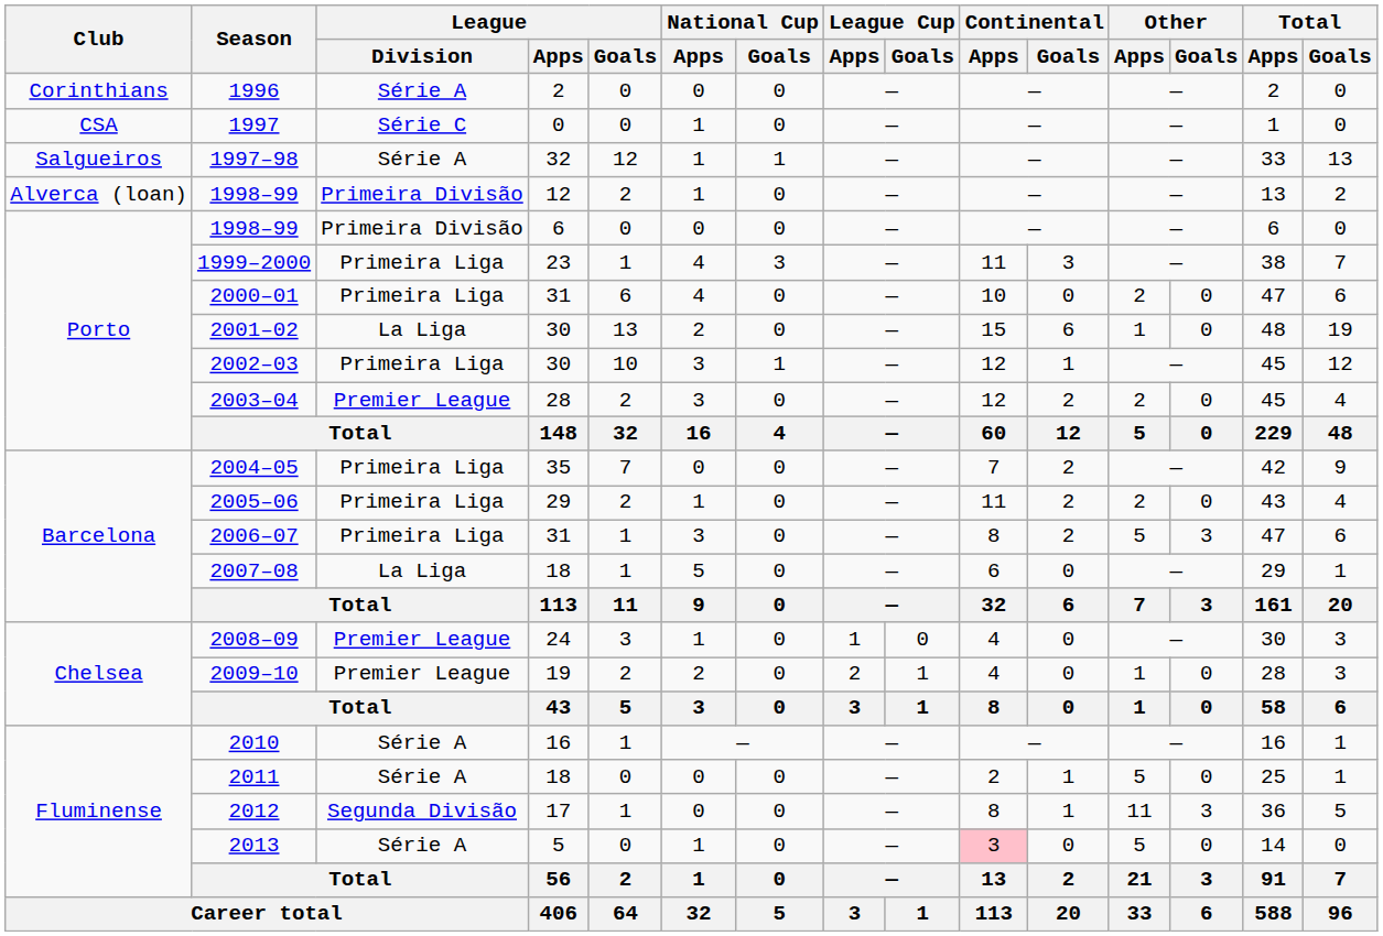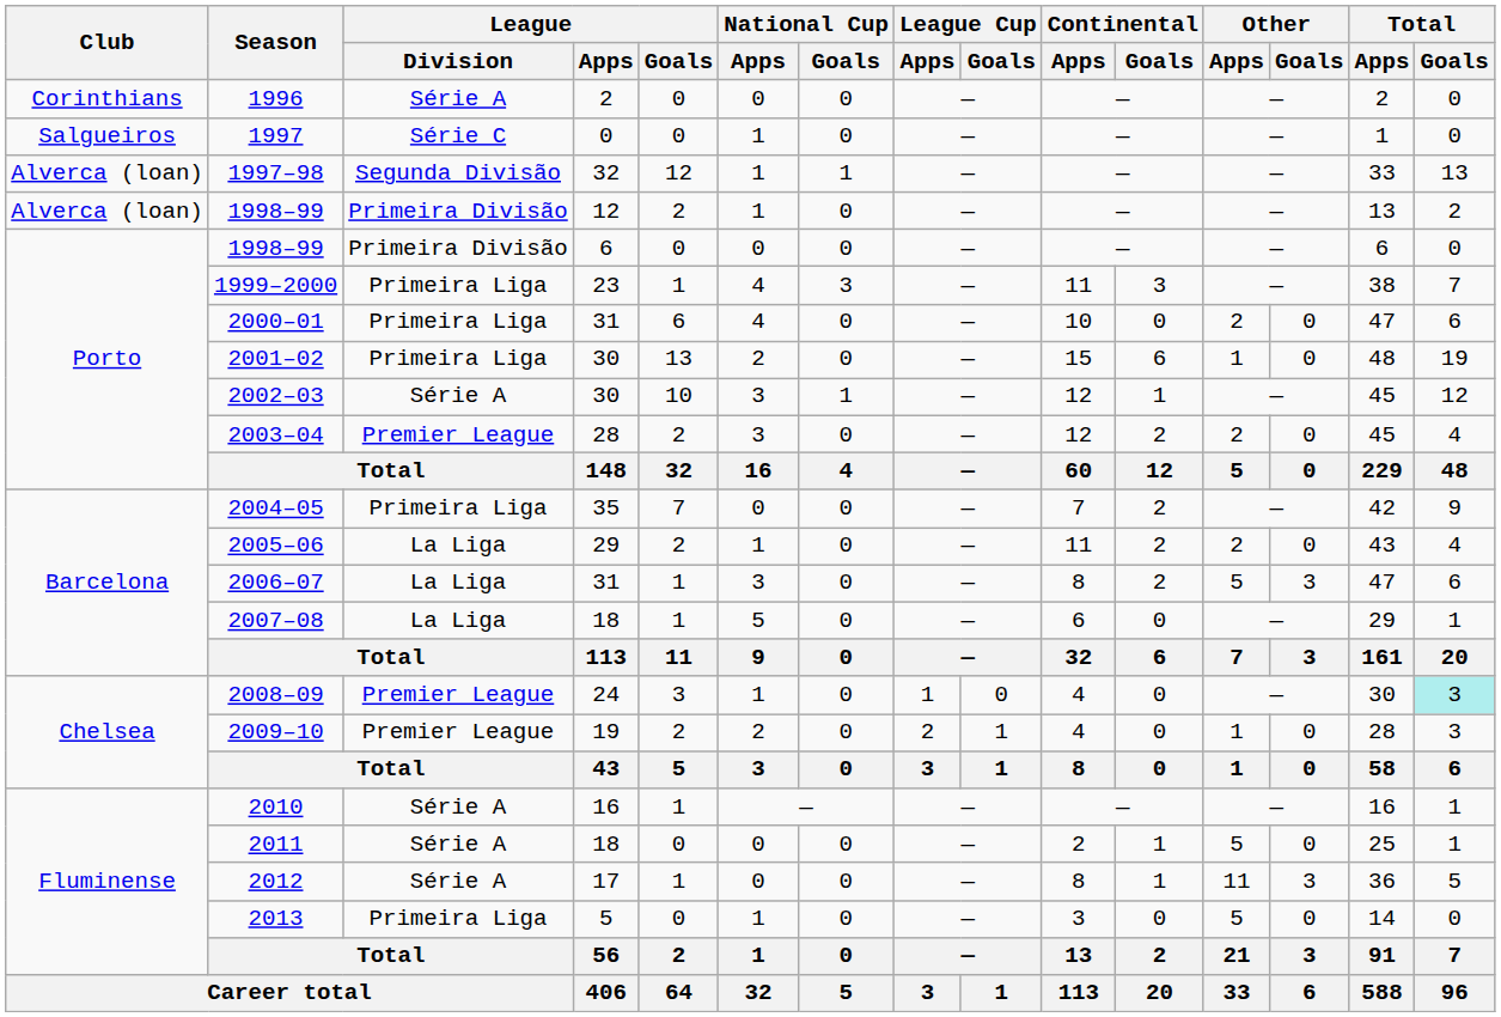 <table class="wikitable" style="text-align: center">
 <tr>
 <th rowspan="2">Club</th>
 <th rowspan="2">Season</th>
 <th colspan="3">League</th>
 <th colspan="2">National Cup</th>
 <th colspan="2">League Cup</th>
 <th colspan="2">Continental</th>
 <th colspan="2">Other</th>
 <th colspan="2">Total</th>
 </tr>
 <tr>
 <th>Division</th>
 <th>Apps</th>
 <th>Goals</th>
 <th>Apps</th>
 <th>Goals</th>
 <th>Apps</th>
 <th>Goals</th>
 <th>Apps</th>
 <th>Goals</th>
 <th>Apps</th>
 <th>Goals</th>
 <th>Apps</th>
 <th>Goals</th>
 </tr>
 <tr>
 <td><a href='#'>Corinthians</a></td>
 <td><a href='#'>1996</a></td>
 <td><a href='#'>Série A</a></td>
 <td>2</td>
 <td>0</td>
 <td>0</td>
 <td>0</td>
 <td colspan="2">—</td>
 <td colspan="2">—</td>
 <td colspan="2">—</td>
 <td>2</td>
 <td>0</td>
 </tr>
 <tr>
-<td><a href='#'>CSA</a></td>
+<td><a href='#'>Salgueiros</a></td>
 <td><a href='#'>1997</a></td>
 <td><a href='#'>Série C</a></td>
 <td>0</td>
 <td>0</td>
 <td>1</td>
 <td>0</td>
 <td colspan="2">—</td>
 <td colspan="2">—</td>
 <td colspan="2">—</td>
 <td>1</td>
 <td>0</td>
 </tr>
 <tr>
-<td><a href='#'>Salgueiros</a></td>
+<td><a href='#'>Alverca</a> (loan)</td>
 <td><a href='#'>1997–98</a></td>
-<td>Série A</td>
+<td><a href='#'>Segunda Divisão</a></td>
 <td>32</td>
 <td>12</td>
 <td>1</td>
 <td>1</td>
 <td colspan="2">—</td>
 <td colspan="2">—</td>
 <td colspan="2">—</td>
 <td>33</td>
 <td>13</td>
 </tr>
 <tr>
 <td><a href='#'>Alverca</a> (loan)</td>
 <td><a href='#'>1998–99</a></td>
 <td><a href='#'>Primeira Divisão</a></td>
 <td>12</td>
 <td>2</td>
 <td>1</td>
 <td>0</td>
 <td colspan="2">—</td>
 <td colspan="2">—</td>
 <td colspan="2">—</td>
 <td>13</td>
 <td>2</td>
 </tr>
 <tr>
 <td rowspan="7"><a href='#'>Porto</a></td>
 <td><a href='#'>1998–99</a></td>
 <td>Primeira Divisão</td>
 <td>6</td>
 <td>0</td>
 <td>0</td>
 <td>0</td>
 <td colspan="2">—</td>
 <td colspan="2">—</td>
 <td colspan="2">—</td>
 <td>6</td>
 <td>0</td>
 </tr>
 <tr>
 <td><a href='#'>1999–2000</a></td>
 <td>Primeira Liga</td>
 <td>23</td>
 <td>1</td>
 <td>4</td>
 <td>3</td>
 <td colspan="2">—</td>
 <td>11</td>
 <td>3</td>
 <td colspan="2">—</td>
 <td>38</td>
 <td>7</td>
 </tr>
 <tr>
 <td><a href='#'>2000–01</a></td>
 <td>Primeira Liga</td>
 <td>31</td>
 <td>6</td>
 <td>4</td>
 <td>0</td>
 <td colspan="2">—</td>
 <td>10</td>
 <td>0</td>
 <td>2</td>
 <td>0</td>
 <td>47</td>
 <td>6</td>
 </tr>
 <tr>
 <td><a href='#'>2001–02</a></td>
-<td>La Liga</td>
+<td>Primeira Liga</td>
 <td>30</td>
 <td>13</td>
 <td>2</td>
 <td>0</td>
 <td colspan="2">—</td>
 <td>15</td>
 <td>6</td>
 <td>1</td>
 <td>0</td>
 <td>48</td>
 <td>19</td>
 </tr>
 <tr>
 <td><a href='#'>2002–03</a></td>
-<td>Primeira Liga</td>
+<td>Série A</td>
 <td>30</td>
 <td>10</td>
 <td>3</td>
 <td>1</td>
 <td colspan="2">—</td>
 <td>12</td>
 <td>1</td>
 <td colspan="2">—</td>
 <td>45</td>
 <td>12</td>
 </tr>
 <tr>
 <td><a href='#'>2003–04</a></td>
 <td><a href='#'>Premier League</a></td>
 <td>28</td>
 <td>2</td>
 <td>3</td>
 <td>0</td>
 <td colspan="2">—</td>
 <td>12</td>
 <td>2</td>
 <td>2</td>
 <td>0</td>
 <td>45</td>
 <td>4</td>
 </tr>
 <tr>
 <th colspan="2">Total</th>
 <th>148</th>
 <th>32</th>
 <th>16</th>
 <th>4</th>
 <th colspan="2">—</th>
 <th>60</th>
 <th>12</th>
 <th>5</th>
 <th>0</th>
 <th>229</th>
 <th>48</th>
 </tr>
 <tr>
 <td rowspan="5"><a href='#'>Barcelona</a></td>
 <td><a href='#'>2004–05</a></td>
 <td>Primeira Liga</td>
 <td>35</td>
 <td>7</td>
 <td>0</td>
 <td>0</td>
 <td colspan="2">—</td>
 <td>7</td>
 <td>2</td>
 <td colspan="2">—</td>
 <td>42</td>
 <td>9</td>
 </tr>
 <tr>
 <td><a href='#'>2005–06</a></td>
-<td>Primeira Liga</td>
+<td>La Liga</td>
 <td>29</td>
 <td>2</td>
 <td>1</td>
 <td>0</td>
 <td colspan="2">—</td>
 <td>11</td>
 <td>2</td>
 <td>2</td>
 <td>0</td>
 <td>43</td>
 <td>4</td>
 </tr>
 <tr>
 <td><a href='#'>2006–07</a></td>
-<td>Primeira Liga</td>
+<td>La Liga</td>
 <td>31</td>
 <td>1</td>
 <td>3</td>
 <td>0</td>
 <td colspan="2">—</td>
 <td>8</td>
 <td>2</td>
 <td>5</td>
 <td>3</td>
 <td>47</td>
 <td>6</td>
 </tr>
 <tr>
 <td><a href='#'>2007–08</a></td>
 <td>La Liga</td>
 <td>18</td>
 <td>1</td>
 <td>5</td>
 <td>0</td>
 <td colspan="2">—</td>
 <td>6</td>
 <td>0</td>
 <td colspan="2">—</td>
 <td>29</td>
 <td>1</td>
 </tr>
 <tr>
 <th colspan="2">Total</th>
 <th>113</th>
 <th>11</th>
 <th>9</th>
 <th>0</th>
 <th colspan="2">—</th>
 <th>32</th>
 <th>6</th>
 <th>7</th>
 <th>3</th>
 <th>161</th>
 <th>20</th>
 </tr>
 <tr>
 <td rowspan="3"><a href='#'>Chelsea</a></td>
 <td><a href='#'>2008–09</a></td>
 <td><a href='#'>Premier League</a></td>
 <td>24</td>
 <td>3</td>
 <td>1</td>
 <td>0</td>
 <td>1</td>
 <td>0</td>
 <td>4</td>
 <td>0</td>
 <td colspan="2">—</td>
 <td>30</td>
-<td>3</td>
+<td style="background: paleturquoise;">3</td>
 </tr>
 <tr>
 <td><a href='#'>2009–10</a></td>
 <td>Premier League</td>
 <td>19</td>
 <td>2</td>
 <td>2</td>
 <td>0</td>
 <td>2</td>
 <td>1</td>
 <td>4</td>
 <td>0</td>
 <td>1</td>
 <td>0</td>
 <td>28</td>
 <td>3</td>
 </tr>
 <tr>
 <th colspan="2">Total</th>
 <th>43</th>
 <th>5</th>
 <th>3</th>
 <th>0</th>
 <th>3</th>
 <th>1</th>
 <th>8</th>
 <th>0</th>
 <th>1</th>
 <th>0</th>
 <th>58</th>
 <th>6</th>
 </tr>
 <tr>
 <td rowspan="5"><a href='#'>Fluminense</a></td>
 <td><a href='#'>2010</a></td>
 <td>Série A</td>
 <td>16</td>
 <td>1</td>
 <td colspan="2">—</td>
 <td colspan="2">—</td>
 <td colspan="2">—</td>
 <td colspan="2">—</td>
 <td>16</td>
 <td>1</td>
 </tr>
 <tr>
 <td><a href='#'>2011</a></td>
 <td>Série A</td>
 <td>18</td>
 <td>0</td>
 <td>0</td>
 <td>0</td>
 <td colspan="2">—</td>
 <td>2</td>
 <td>1</td>
 <td>5</td>
 <td>0</td>
 <td>25</td>
 <td>1</td>
 </tr>
 <tr>
 <td><a href='#'>2012</a></td>
-<td><a href='#'>Segunda Divisão</a></td>
+<td>Série A</td>
 <td>17</td>
 <td>1</td>
 <td>0</td>
 <td>0</td>
 <td colspan="2">—</td>
 <td>8</td>
 <td>1</td>
 <td>11</td>
 <td>3</td>
 <td>36</td>
 <td>5</td>
 </tr>
 <tr>
 <td><a href='#'>2013</a></td>
-<td>Série A</td>
+<td>Primeira Liga</td>
 <td>5</td>
 <td>0</td>
 <td>1</td>
 <td>0</td>
 <td colspan="2">—</td>
-<td style="background: pink;">3</td>
+<td>3</td>
 <td>0</td>
 <td>5</td>
 <td>0</td>
 <td>14</td>
 <td>0</td>
 </tr>
 <tr>
 <th colspan="2">Total</th>
 <th>56</th>
 <th>2</th>
 <th>1</th>
 <th>0</th>
 <th colspan="2">—</th>
 <th>13</th>
 <th>2</th>
 <th>21</th>
 <th>3</th>
 <th>91</th>
 <th>7</th>
 </tr>
 <tr>
 <th colspan="3">Career total</th>
 <th>406</th>
 <th>64</th>
 <th>32</th>
 <th>5</th>
 <th>3</th>
 <th>1</th>
 <th>113</th>
 <th>20</th>
 <th>33</th>
 <th>6</th>
 <th>588</th>
 <th>96</th>
 </tr>
 </table>
